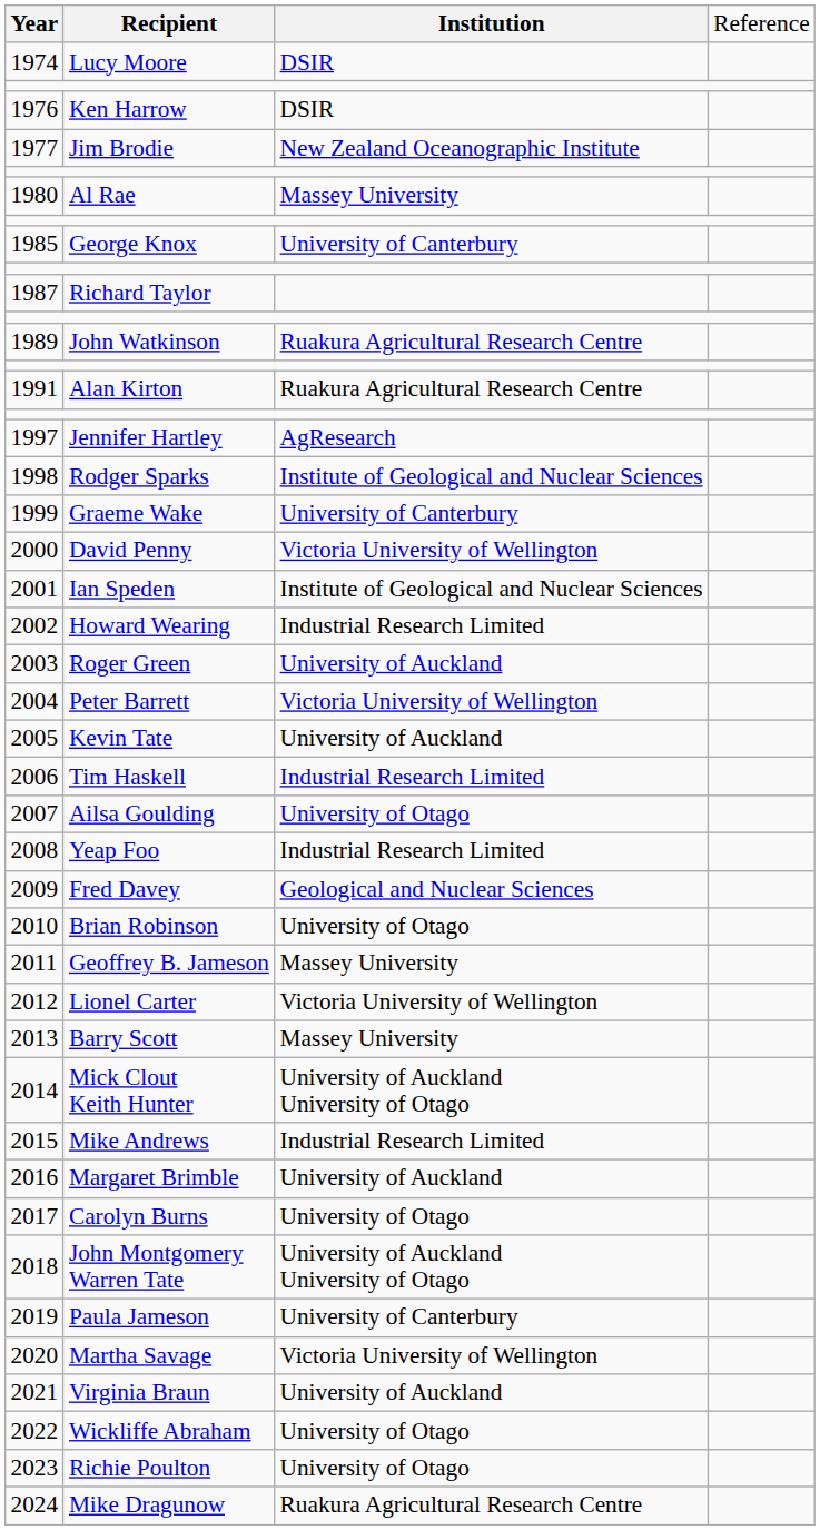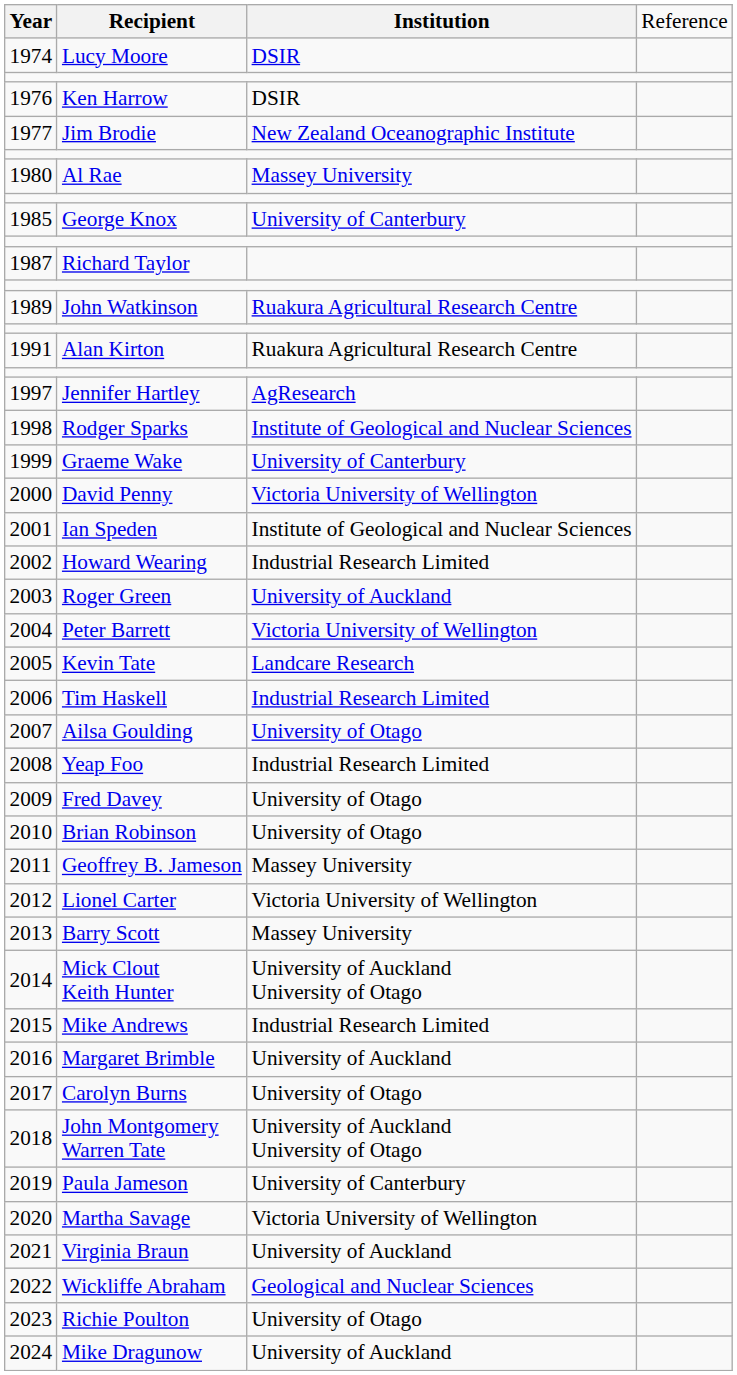 <table class="wikitable">
 <tr>
 <th>Year</th>
 <th>Recipient</th>
 <th>Institution</th>
 <td>Reference</td>
 </tr>
 <tr>
 <td>1974</td>
 <td><a href='#'>Lucy Moore</a></td>
 <td><a href='#'>DSIR</a></td>
 <td></td>
 </tr>
 <tr>
 <td colspan=4></td>
 </tr>
 <tr>
 <td>1976</td>
 <td><a href='#'>Ken Harrow</a></td>
 <td>DSIR</td>
 <td></td>
 </tr>
 <tr>
 <td>1977</td>
 <td><a href='#'>Jim Brodie</a></td>
 <td><a href='#'>New Zealand Oceanographic Institute</a></td>
 <td></td>
 </tr>
 <tr>
 <td colspan=4></td>
 </tr>
 <tr>
 <td>1980</td>
 <td><a href='#'>Al Rae</a></td>
 <td><a href='#'>Massey University</a></td>
 <td></td>
 </tr>
 <tr>
 <td colspan=4></td>
 </tr>
 <tr>
 <td>1985</td>
 <td><a href='#'>George Knox</a></td>
 <td><a href='#'>University of Canterbury</a></td>
 <td></td>
 </tr>
 <tr>
 <td colspan=4></td>
 </tr>
 <tr>
 <td>1987</td>
 <td><a href='#'>Richard Taylor</a></td>
 <td></td>
 <td></td>
 </tr>
 <tr>
 <td colspan=4></td>
 </tr>
 <tr>
 <td>1989</td>
 <td><a href='#'>John Watkinson</a></td>
 <td><a href='#'>Ruakura Agricultural Research Centre</a></td>
 <td></td>
 </tr>
 <tr>
 <td colspan=4></td>
 </tr>
 <tr>
 <td>1991</td>
 <td><a href='#'>Alan Kirton</a></td>
 <td>Ruakura Agricultural Research Centre</td>
 <td></td>
 </tr>
 <tr>
 <td colspan=4></td>
 </tr>
 <tr>
 <td>1997</td>
 <td><a href='#'>Jennifer Hartley</a></td>
 <td><a href='#'>AgResearch</a></td>
 <td></td>
 </tr>
 <tr>
 <td>1998</td>
 <td><a href='#'>Rodger Sparks</a></td>
 <td><a href='#'>Institute of Geological and Nuclear Sciences</a></td>
 <td></td>
 </tr>
 <tr>
 <td>1999</td>
 <td><a href='#'>Graeme Wake</a></td>
 <td><a href='#'>University of Canterbury</a></td>
 <td></td>
 </tr>
 <tr>
 <td>2000</td>
 <td><a href='#'>David Penny</a></td>
 <td><a href='#'>Victoria University of Wellington</a></td>
 <td></td>
 </tr>
 <tr>
 <td>2001</td>
 <td><a href='#'>Ian Speden</a></td>
 <td>Institute of Geological and Nuclear Sciences</td>
 <td></td>
 </tr>
 <tr>
 <td>2002</td>
 <td><a href='#'>Howard Wearing</a></td>
 <td>Industrial Research Limited</td>
 <td></td>
 </tr>
 <tr>
 <td>2003</td>
 <td><a href='#'>Roger Green</a></td>
 <td><a href='#'>University of Auckland</a></td>
 <td></td>
 </tr>
 <tr>
 <td>2004</td>
 <td><a href='#'>Peter Barrett</a></td>
 <td><a href='#'>Victoria University of Wellington</a></td>
 <td></td>
 </tr>
 <tr>
 <td>2005</td>
 <td><a href='#'>Kevin Tate</a></td>
-<td>University of Auckland</td>
+<td><a href='#'>Landcare Research</a></td>
 <td></td>
 </tr>
 <tr>
 <td>2006</td>
 <td><a href='#'>Tim Haskell</a></td>
 <td><a href='#'>Industrial Research Limited</a></td>
 <td></td>
 </tr>
 <tr>
 <td>2007</td>
 <td><a href='#'>Ailsa Goulding</a></td>
 <td><a href='#'>University of Otago</a></td>
 <td></td>
 </tr>
 <tr>
 <td>2008</td>
 <td><a href='#'>Yeap Foo</a></td>
 <td>Industrial Research Limited</td>
 <td></td>
 </tr>
 <tr>
 <td>2009</td>
 <td><a href='#'>Fred Davey</a></td>
-<td><a href='#'>Geological and Nuclear Sciences</a></td>
+<td>University of Otago</td>
 <td></td>
 </tr>
 <tr>
 <td>2010</td>
 <td><a href='#'>Brian Robinson</a></td>
 <td>University of Otago</td>
 <td></td>
 </tr>
 <tr>
 <td>2011</td>
 <td><a href='#'>Geoffrey B. Jameson</a></td>
 <td>Massey University</td>
 <td></td>
 </tr>
 <tr>
 <td>2012</td>
 <td><a href='#'>Lionel Carter</a></td>
 <td>Victoria University of Wellington</td>
 <td></td>
 </tr>
 <tr>
 <td>2013</td>
 <td><a href='#'>Barry Scott</a></td>
 <td>Massey University</td>
 <td></td>
 </tr>
 <tr>
 <td>2014</td>
 <td><a href='#'>Mick Clout</a><br><a href='#'>Keith Hunter</a></td>
 <td>University of Auckland<br>University of Otago</td>
 <td valign=top></td>
 </tr>
 <tr>
 <td>2015</td>
 <td><a href='#'>Mike Andrews</a></td>
 <td>Industrial Research Limited</td>
 <td></td>
 </tr>
 <tr>
 <td>2016</td>
 <td><a href='#'>Margaret Brimble</a></td>
 <td>University of Auckland</td>
 <td></td>
 </tr>
 <tr>
 <td>2017</td>
 <td><a href='#'>Carolyn Burns</a></td>
 <td>University of Otago</td>
 <td></td>
 </tr>
 <tr>
 <td>2018</td>
 <td><a href='#'>John Montgomery</a><br><a href='#'>Warren Tate</a></td>
 <td>University of Auckland<br>University of Otago</td>
 <td valign=top></td>
 </tr>
 <tr>
 <td>2019</td>
 <td><a href='#'>Paula Jameson</a></td>
 <td>University of Canterbury</td>
 <td></td>
 </tr>
 <tr>
 <td>2020</td>
 <td><a href='#'>Martha Savage</a></td>
 <td>Victoria University of Wellington</td>
 <td></td>
 </tr>
 <tr>
 <td>2021</td>
 <td><a href='#'>Virginia Braun</a></td>
 <td>University of Auckland</td>
 <td></td>
 </tr>
 <tr>
 <td>2022</td>
 <td><a href='#'>Wickliffe Abraham</a></td>
-<td>University of Otago</td>
+<td><a href='#'>Geological and Nuclear Sciences</a></td>
 <td></td>
 </tr>
 <tr>
 <td>2023</td>
 <td><a href='#'>Richie Poulton</a></td>
 <td>University of Otago</td>
 <td></td>
 </tr>
 <tr>
 <td>2024</td>
 <td><a href='#'>Mike Dragunow</a></td>
-<td>Ruakura Agricultural Research Centre</td>
+<td>University of Auckland</td>
 <td></td>
 </tr>
 </table>
